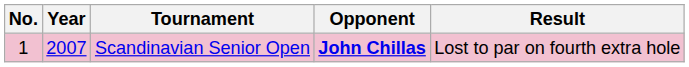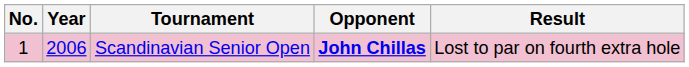 <table class="wikitable" style="font-size:95%;">
 <tr>
 <th>No.</th>
 <th>Year</th>
 <th>Tournament</th>
 <th>Opponent</th>
 <th>Result</th>
 </tr>
 <tr style="background:#F2C1D1;">
 <td align=center>1</td>
-<td><a href='#'>2007</a></td>
+<td><a href='#'>2006</a></td>
 <td><a href='#'>Scandinavian Senior Open</a></td>
 <td><strong> <a href='#'>John Chillas</a></strong></td>
 <td>Lost to par on fourth extra hole</td>
 </tr>
 </table>
